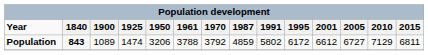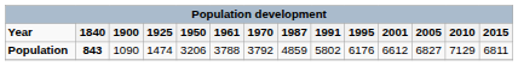 <table class=wikitable align=center width=700>
 <tr>
 <th colspan="15" style="background:#AABBCC;">Population development</th>
 </tr>
 <tr>
 <td><strong>Year</strong></td>
 <th>1840</th>
 <th>1900</th>
 <th>1925</th>
 <th>1950</th>
 <th>1961</th>
 <th>1970</th>
 <th>1987</th>
 <th>1991</th>
 <th>1995</th>
 <th>2001</th>
 <th>2005</th>
 <th>2010</th>
 <th>2015</th>
 </tr>
 <tr align=center>
 <td align=left><strong>Population</strong></td>
 <td><strong>843</strong></td>
-<td>1089</td>
+<td>1090</td>
 <td>1474</td>
 <td>3206</td>
 <td>3788</td>
 <td>3792</td>
 <td>4859</td>
 <td>5802</td>
-<td>6172</td>
+<td>6176</td>
 <td>6612</td>
-<td>6727</td>
+<td>6827</td>
 <td>7129</td>
 <td>6811</td>
 </tr>
 <tr>
 </tr>
 </table>
